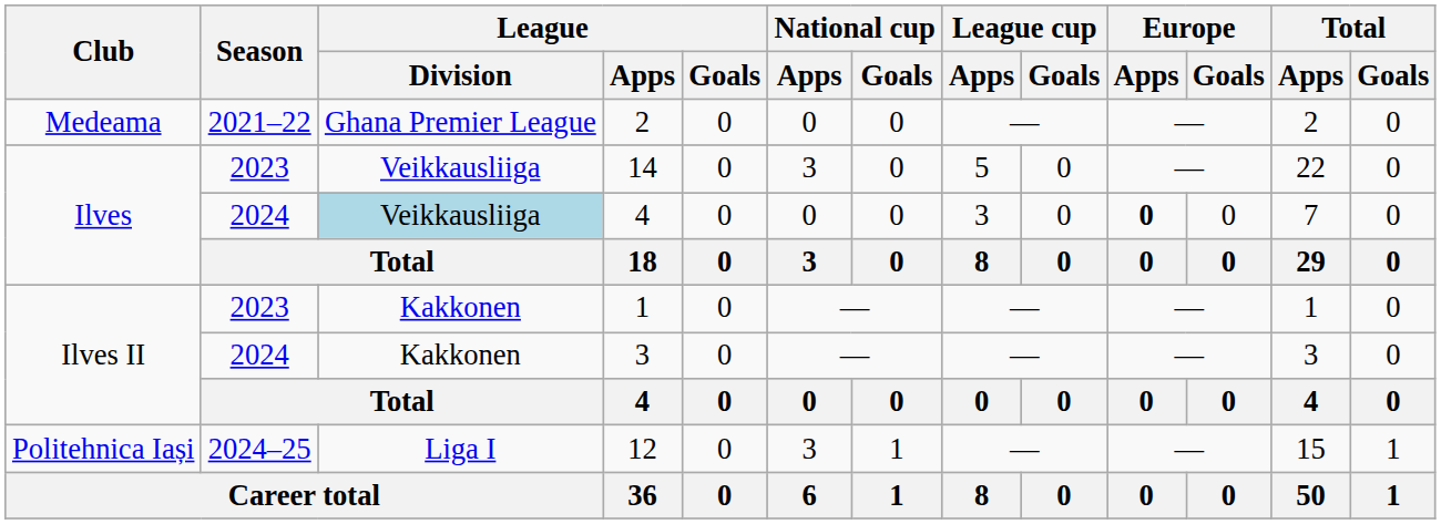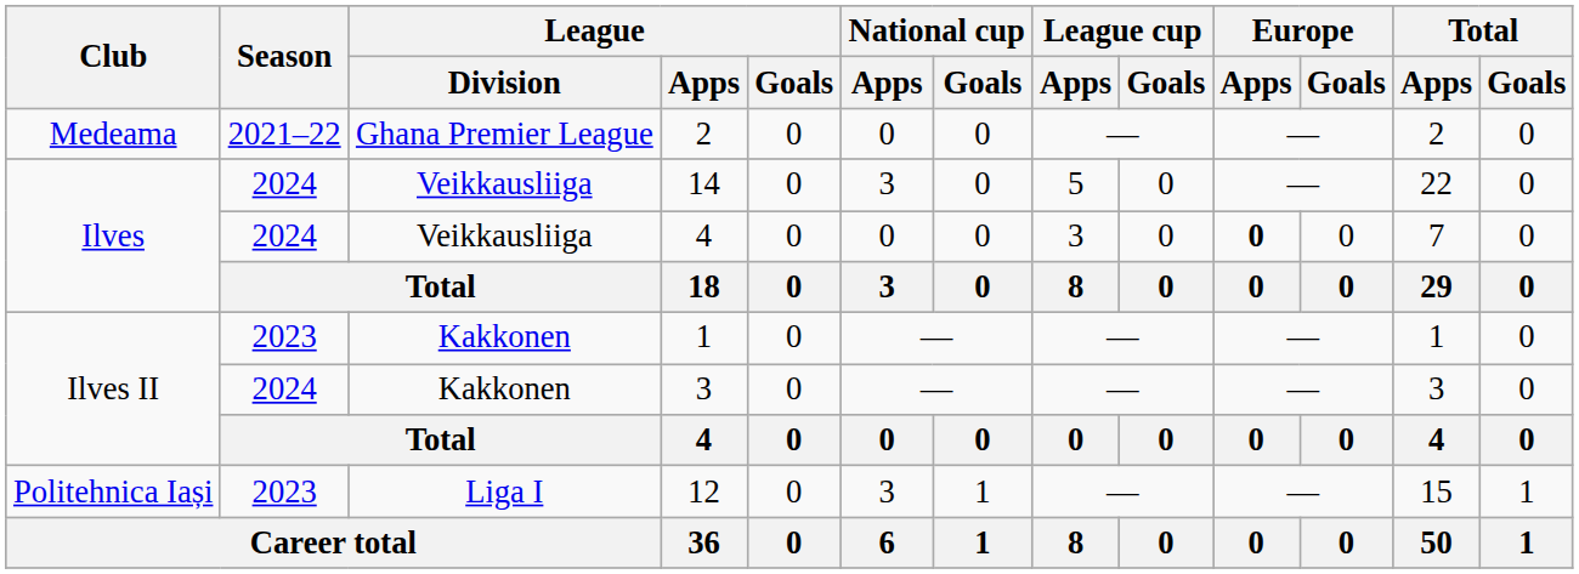 <table class="wikitable" style="text-align:center">
 <tr>
 <th rowspan="2">Club</th>
 <th rowspan="2">Season</th>
 <th colspan="3">League</th>
 <th colspan="2">National cup</th>
 <th colspan="2">League cup</th>
 <th colspan="2">Europe</th>
 <th colspan="2">Total</th>
 </tr>
 <tr>
 <th>Division</th>
 <th>Apps</th>
 <th>Goals</th>
 <th>Apps</th>
 <th>Goals</th>
 <th>Apps</th>
 <th>Goals</th>
 <th>Apps</th>
 <th>Goals</th>
 <th>Apps</th>
 <th>Goals</th>
 </tr>
 <tr>
 <td><a href='#'>Medeama</a></td>
 <td><a href='#'>2021–22</a></td>
 <td><a href='#'>Ghana Premier League</a></td>
 <td>2</td>
 <td>0</td>
 <td>0</td>
 <td>0</td>
 <td colspan="2">—</td>
 <td colspan="2">—</td>
 <td>2</td>
 <td>0</td>
 </tr>
 <tr>
 <td rowspan="3"><a href='#'>Ilves</a></td>
-<td><a href='#'>2023</a></td>
+<td><a href='#'>2024</a></td>
 <td><a href='#'>Veikkausliiga</a></td>
 <td>14</td>
 <td>0</td>
 <td>3</td>
 <td>0</td>
 <td>5</td>
 <td>0</td>
 <td colspan="2">—</td>
 <td>22</td>
 <td>0</td>
 </tr>
 <tr>
 <td><a href='#'>2024</a></td>
-<td style="background: lightblue;">Veikkausliiga</td>
+<td>Veikkausliiga</td>
 <td>4</td>
 <td>0</td>
 <td>0</td>
 <td>0</td>
 <td>3</td>
 <td>0</td>
 <td><strong>0</strong></td>
 <td>0</td>
 <td>7</td>
 <td>0</td>
 </tr>
 <tr>
 <th colspan="2">Total</th>
 <th>18</th>
 <th>0</th>
 <th>3</th>
 <th>0</th>
 <th>8</th>
 <th>0</th>
 <th>0</th>
 <th>0</th>
 <th>29</th>
 <th>0</th>
 </tr>
 <tr>
 <td rowspan=3>Ilves II</td>
 <td><a href='#'>2023</a></td>
 <td><a href='#'>Kakkonen</a></td>
 <td>1</td>
 <td>0</td>
 <td colspan="2">—</td>
 <td colspan="2">—</td>
 <td colspan="2">—</td>
 <td>1</td>
 <td>0</td>
 </tr>
 <tr>
 <td><a href='#'>2024</a></td>
 <td>Kakkonen</td>
 <td>3</td>
 <td>0</td>
 <td colspan="2">—</td>
 <td colspan="2">—</td>
 <td colspan="2">—</td>
 <td>3</td>
 <td>0</td>
 </tr>
 <tr>
 <th colspan="2">Total</th>
 <th>4</th>
 <th>0</th>
 <th>0</th>
 <th>0</th>
 <th>0</th>
 <th>0</th>
 <th>0</th>
 <th>0</th>
 <th>4</th>
 <th>0</th>
 </tr>
 <tr>
 <td><a href='#'>Politehnica Iași</a></td>
-<td><a href='#'>2024–25</a></td>
+<td><a href='#'>2023</a></td>
 <td><a href='#'>Liga I</a></td>
 <td>12</td>
 <td>0</td>
 <td>3</td>
 <td>1</td>
 <td colspan=2>—</td>
 <td colspan=2>—</td>
 <td>15</td>
 <td>1</td>
 </tr>
 <tr>
 <th colspan="3">Career total</th>
 <th>36</th>
 <th>0</th>
 <th>6</th>
 <th>1</th>
 <th>8</th>
 <th>0</th>
 <th>0</th>
 <th>0</th>
 <th>50</th>
 <th>1</th>
 </tr>
 </table>
